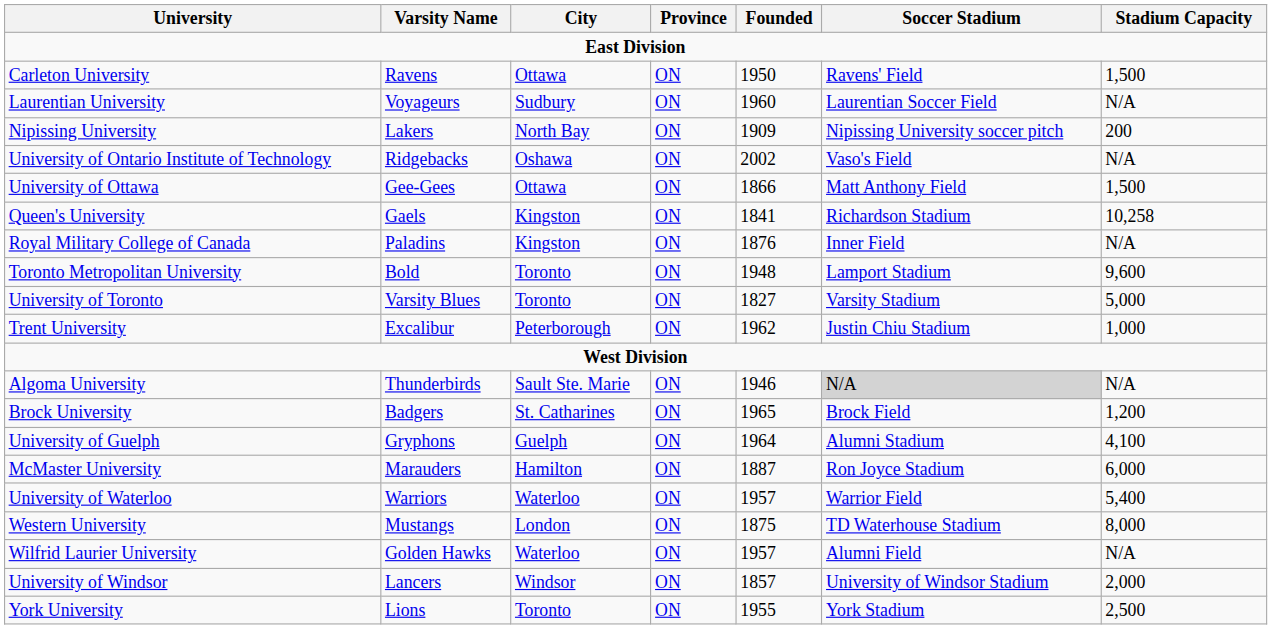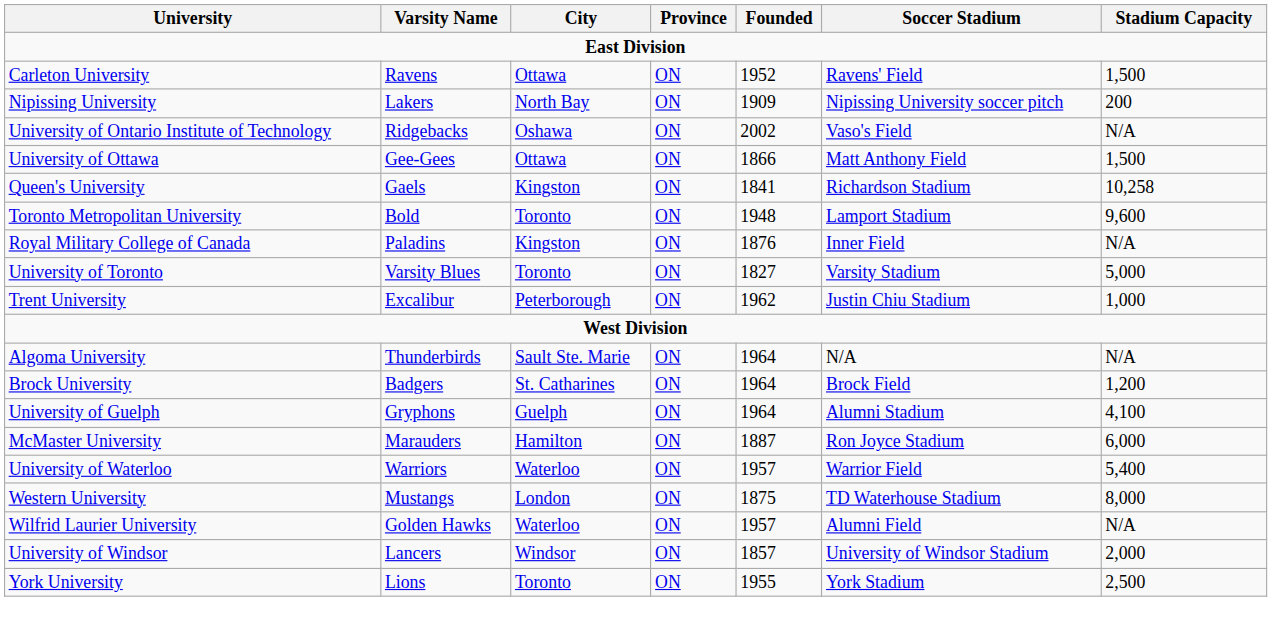 <table class="wikitable" width="90%">
 <tr>
 <th>University</th>
 <th>Varsity Name</th>
 <th>City</th>
 <th>Province</th>
 <th>Founded</th>
 <th>Soccer Stadium</th>
 <th>Stadium Capacity</th>
 </tr>
 <tr align="center">
 <td colspan="7"><strong>East Division</strong></td>
 </tr>
 <tr>
 <td><a href='#'>Carleton University</a></td>
 <td><a href='#'>Ravens</a></td>
 <td><a href='#'>Ottawa</a></td>
 <td><a href='#'>ON</a></td>
-<td>1950</td>
+<td>1952</td>
 <td><a href='#'>Ravens' Field</a></td>
 <td>1,500</td>
-</tr>
-<tr>
-<td><a href='#'>Laurentian University</a></td>
-<td><a href='#'>Voyageurs</a></td>
-<td><a href='#'>Sudbury</a></td>
-<td><a href='#'>ON</a></td>
-<td>1960</td>
-<td><a href='#'>Laurentian Soccer Field</a></td>
-<td>N/A</td>
 </tr>
 <tr>
 <td><a href='#'>Nipissing University</a></td>
 <td><a href='#'>Lakers</a></td>
 <td><a href='#'>North Bay</a></td>
 <td><a href='#'>ON</a></td>
 <td>1909</td>
 <td><a href='#'>Nipissing University soccer pitch</a></td>
 <td>200</td>
 </tr>
 <tr>
 <td><a href='#'>University of Ontario Institute of Technology</a></td>
 <td><a href='#'>Ridgebacks</a></td>
 <td><a href='#'>Oshawa</a></td>
 <td><a href='#'>ON</a></td>
 <td>2002</td>
 <td><a href='#'>Vaso's Field</a></td>
 <td>N/A</td>
 </tr>
 <tr>
 <td><a href='#'>University of Ottawa</a></td>
 <td><a href='#'>Gee-Gees</a></td>
 <td><a href='#'>Ottawa</a></td>
 <td><a href='#'>ON</a></td>
 <td>1866</td>
 <td><a href='#'>Matt Anthony Field</a></td>
 <td>1,500</td>
 </tr>
 <tr>
 <td><a href='#'>Queen's University</a></td>
 <td><a href='#'>Gaels</a></td>
 <td><a href='#'>Kingston</a></td>
 <td><a href='#'>ON</a></td>
 <td>1841</td>
 <td><a href='#'>Richardson Stadium</a></td>
 <td>10,258</td>
 </tr>
 <tr>
+<td><a href='#'>Toronto Metropolitan University</a></td>
+<td><a href='#'>Bold</a></td>
+<td><a href='#'>Toronto</a></td>
+<td><a href='#'>ON</a></td>
+<td>1948</td>
+<td><a href='#'>Lamport Stadium</a></td>
+<td>9,600</td>
+</tr>
+<tr>
 <td><a href='#'>Royal Military College of Canada</a></td>
 <td><a href='#'>Paladins</a></td>
 <td><a href='#'>Kingston</a></td>
 <td><a href='#'>ON</a></td>
 <td>1876</td>
 <td><a href='#'>Inner Field</a></td>
 <td>N/A</td>
-</tr>
-<tr>
-<td><a href='#'>Toronto Metropolitan University</a></td>
-<td><a href='#'>Bold</a></td>
-<td><a href='#'>Toronto</a></td>
-<td><a href='#'>ON</a></td>
-<td>1948</td>
-<td><a href='#'>Lamport Stadium</a></td>
-<td>9,600</td>
 </tr>
 <tr>
 <td><a href='#'>University of Toronto</a></td>
 <td><a href='#'>Varsity Blues</a></td>
 <td><a href='#'>Toronto</a></td>
 <td><a href='#'>ON</a></td>
 <td>1827</td>
 <td><a href='#'>Varsity Stadium</a></td>
 <td>5,000</td>
 </tr>
 <tr>
 <td><a href='#'>Trent University</a></td>
 <td><a href='#'>Excalibur</a></td>
 <td><a href='#'>Peterborough</a></td>
 <td><a href='#'>ON</a></td>
 <td>1962</td>
 <td><a href='#'>Justin Chiu Stadium</a></td>
 <td>1,000</td>
 </tr>
 <tr align="center">
 <td colspan="7"><strong>West Division</strong></td>
 </tr>
 <tr>
 <td><a href='#'>Algoma University</a></td>
 <td><a href='#'>Thunderbirds</a></td>
 <td><a href='#'>Sault Ste. Marie</a></td>
 <td><a href='#'>ON</a></td>
-<td>1946</td>
-<td style="background: lightgrey;">N/A</td>
+<td>1964</td>
+<td>N/A</td>
 <td>N/A</td>
 </tr>
 <tr>
 <td><a href='#'>Brock University</a></td>
 <td><a href='#'>Badgers</a></td>
 <td><a href='#'>St. Catharines</a></td>
 <td><a href='#'>ON</a></td>
-<td>1965</td>
+<td>1964</td>
 <td><a href='#'>Brock Field</a></td>
 <td>1,200</td>
 </tr>
 <tr>
 <td><a href='#'>University of Guelph</a></td>
 <td><a href='#'>Gryphons</a></td>
 <td><a href='#'>Guelph</a></td>
 <td><a href='#'>ON</a></td>
 <td>1964</td>
 <td><a href='#'>Alumni Stadium</a></td>
 <td>4,100</td>
 </tr>
 <tr>
 <td><a href='#'>McMaster University</a></td>
 <td><a href='#'>Marauders</a></td>
 <td><a href='#'>Hamilton</a></td>
 <td><a href='#'>ON</a></td>
 <td>1887</td>
 <td><a href='#'>Ron Joyce Stadium</a></td>
 <td>6,000</td>
 </tr>
 <tr>
 <td><a href='#'>University of Waterloo</a></td>
 <td><a href='#'>Warriors</a></td>
 <td><a href='#'>Waterloo</a></td>
 <td><a href='#'>ON</a></td>
 <td>1957</td>
 <td><a href='#'>Warrior Field</a></td>
 <td>5,400</td>
 </tr>
 <tr>
 <td><a href='#'>Western University</a></td>
 <td><a href='#'>Mustangs</a></td>
 <td><a href='#'>London</a></td>
 <td><a href='#'>ON</a></td>
 <td>1875</td>
 <td><a href='#'>TD Waterhouse Stadium</a></td>
 <td>8,000</td>
 </tr>
 <tr>
 <td><a href='#'>Wilfrid Laurier University</a></td>
 <td><a href='#'>Golden Hawks</a></td>
 <td><a href='#'>Waterloo</a></td>
 <td><a href='#'>ON</a></td>
 <td>1957</td>
 <td><a href='#'>Alumni Field</a></td>
 <td>N/A</td>
 </tr>
 <tr>
 <td><a href='#'>University of Windsor</a></td>
 <td><a href='#'>Lancers</a></td>
 <td><a href='#'>Windsor</a></td>
 <td><a href='#'>ON</a></td>
 <td>1857</td>
 <td><a href='#'>University of Windsor Stadium</a></td>
 <td>2,000</td>
 </tr>
 <tr>
 <td><a href='#'>York University</a></td>
 <td><a href='#'>Lions</a></td>
 <td><a href='#'>Toronto</a></td>
 <td><a href='#'>ON</a></td>
 <td>1955</td>
 <td><a href='#'>York Stadium</a></td>
 <td>2,500</td>
 </tr>
 </table>
